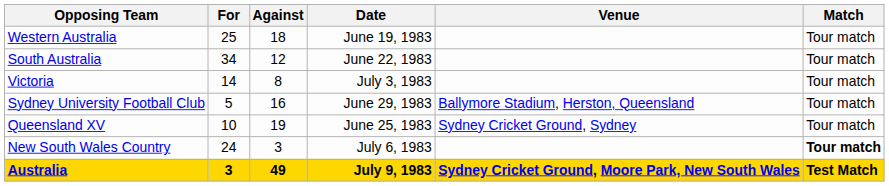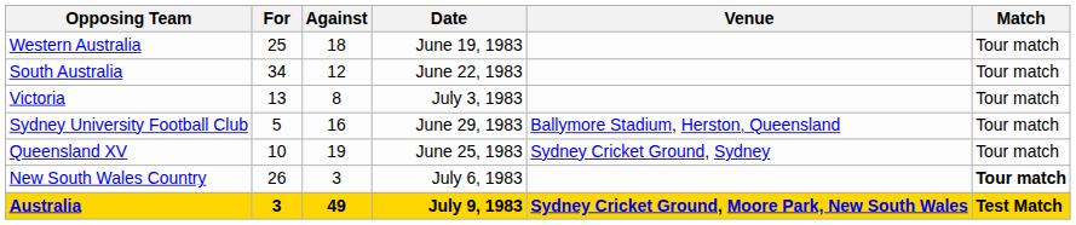 <table class="wikitable">
 <tr>
 <th>Opposing Team</th>
 <th>For</th>
 <th>Against</th>
 <th>Date</th>
 <th>Venue</th>
 <th>Match</th>
 </tr>
 <tr bgcolor=#fdfdfd>
 <td><a href='#'>Western Australia</a></td>
 <td align=center width=40>25</td>
 <td align=center width=40>18</td>
 <td width=140 align=right>June 19, 1983</td>
 <td></td>
 <td>Tour match</td>
 </tr>
 <tr bgcolor=#fdfdfd>
 <td><a href='#'>South Australia</a></td>
 <td align=center width=40>34</td>
 <td align=center width=40>12</td>
 <td width=140 align=right>June 22, 1983</td>
 <td></td>
 <td>Tour match</td>
 </tr>
 <tr bgcolor=#fdfdfd>
 <td><a href='#'>Victoria</a></td>
-<td align=center width=40>14</td>
+<td align=center width=40>13</td>
 <td align=center width=40>8</td>
 <td width=140 align=right>July 3, 1983</td>
 <td></td>
 <td>Tour match</td>
 </tr>
 <tr bgcolor=#fdfdfd>
 <td><a href='#'>Sydney University Football Club</a></td>
 <td align=center width=40>5</td>
 <td align=center width=40>16</td>
 <td width=140 align=right>June 29, 1983</td>
 <td><a href='#'>Ballymore Stadium</a>, <a href='#'>Herston, Queensland</a></td>
 <td>Tour match</td>
 </tr>
 <tr bgcolor=#fdfdfd>
 <td><a href='#'>Queensland XV</a></td>
 <td align=center width=40>10</td>
 <td align=center width=40>19</td>
 <td width=140 align=right>June 25, 1983</td>
 <td><a href='#'>Sydney Cricket Ground</a>, <a href='#'>Sydney</a></td>
 <td>Tour match</td>
 </tr>
 <tr bgcolor=#fdfdfd>
 <td><a href='#'>New South Wales Country</a></td>
-<td align=center width=40>24</td>
+<td align=center width=40>26</td>
 <td align=center width=40>3</td>
 <td width=140 align=right>July 6, 1983</td>
 <td></td>
 <td><strong>Tour match</strong></td>
 </tr>
 <tr bgcolor=gold>
 <td><strong><a href='#'>Australia</a></strong></td>
 <td align=center width=40><strong>3</strong></td>
 <td align=center width=40><strong>49</strong></td>
 <td width=140 align=right><strong>July 9, 1983</strong></td>
 <td><strong><a href='#'>Sydney Cricket Ground</a>, <a href='#'>Moore Park, New South Wales</a></strong></td>
 <td><strong>Test Match</strong></td>
 </tr>
 </table>
